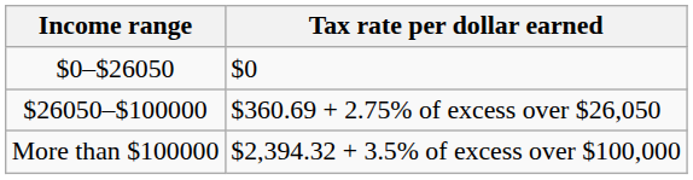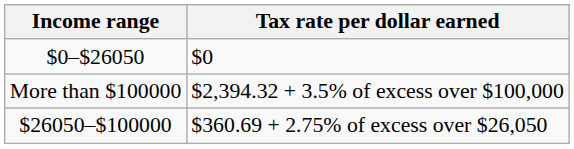 <table class="wikitable sortable">
 <tr>
 <th>Income range</th>
 <th>Tax rate per dollar earned</th>
 </tr>
 <tr>
 <td align=center>$0–$26050</td>
 <td>$0</td>
 </tr>
 <tr>
+<td align=center>More than $100000</td>
+<td>$2,394.32 + 3.5% of excess over $100,000</td>
+</tr>
+<tr>
 <td align=center>$26050–$100000</td>
 <td>$360.69 + 2.75% of excess over $26,050</td>
 </tr>
-<tr>
-<td align=center>More than $100000</td>
-<td>$2,394.32 + 3.5% of excess over $100,000</td>
-</tr>
 </table>
